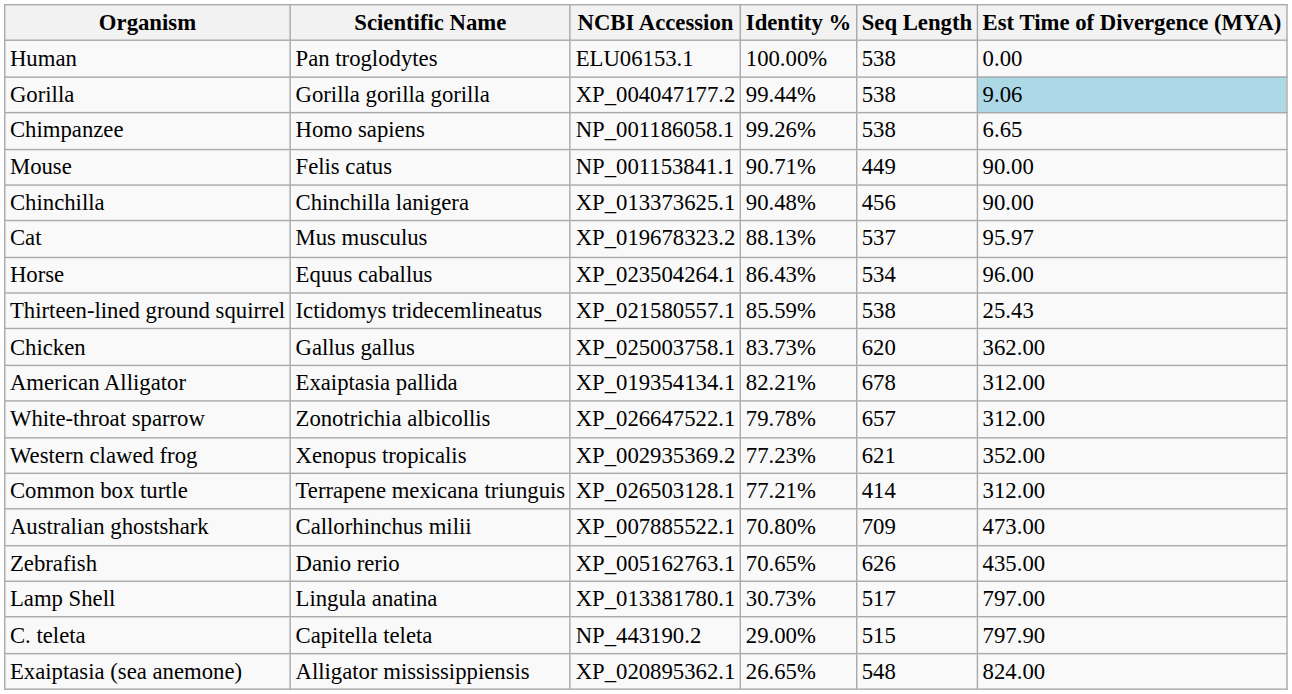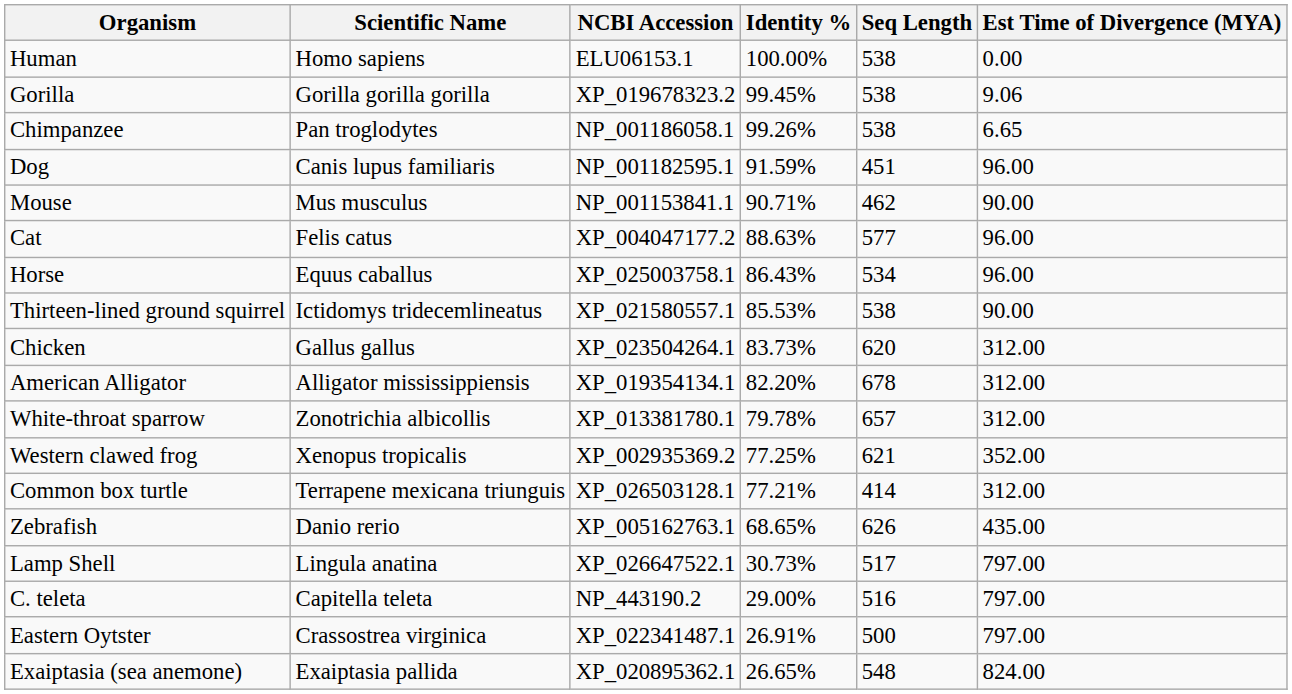 <table class="wikitable">
 <tr>
 <th>Organism</th>
 <th>Scientific Name</th>
 <th>NCBI Accession</th>
 <th>Identity %</th>
 <th>Seq Length</th>
 <th>Est Time of Divergence (MYA)</th>
 </tr>
 <tr>
 <td>Human</td>
-<td>Pan troglodytes</td>
+<td>Homo sapiens</td>
 <td>ELU06153.1</td>
 <td>100.00%</td>
 <td>538</td>
 <td>0.00</td>
 </tr>
 <tr>
 <td>Gorilla</td>
 <td>Gorilla gorilla gorilla</td>
-<td>XP_004047177.2</td>
-<td>99.44%</td>
+<td>XP_019678323.2</td>
+<td>99.45%</td>
 <td>538</td>
-<td style="background: lightblue;">9.06</td>
+<td>9.06</td>
 </tr>
 <tr>
 <td>Chimpanzee</td>
-<td>Homo sapiens</td>
+<td>Pan troglodytes</td>
 <td>NP_001186058.1</td>
 <td>99.26%</td>
 <td>538</td>
 <td>6.65</td>
 </tr>
 <tr>
+<td>Dog</td>
+<td>Canis lupus familiaris</td>
+<td>NP_001182595.1</td>
+<td>91.59%</td>
+<td>451</td>
+<td>96.00</td>
+</tr>
+<tr>
 <td>Mouse</td>
-<td>Felis catus</td>
+<td>Mus musculus</td>
 <td>NP_001153841.1</td>
 <td>90.71%</td>
-<td>449</td>
-<td>90.00</td>
-</tr>
-<tr>
-<td>Chinchilla</td>
-<td>Chinchilla lanigera</td>
-<td>XP_013373625.1</td>
-<td>90.48%</td>
-<td>456</td>
+<td>462</td>
 <td>90.00</td>
 </tr>
 <tr>
 <td>Cat</td>
-<td>Mus musculus</td>
-<td>XP_019678323.2</td>
-<td>88.13%</td>
-<td>537</td>
-<td>95.97</td>
+<td>Felis catus</td>
+<td>XP_004047177.2</td>
+<td>88.63%</td>
+<td>577</td>
+<td>96.00</td>
 </tr>
 <tr>
 <td>Horse</td>
 <td>Equus caballus</td>
-<td>XP_023504264.1</td>
+<td>XP_025003758.1</td>
 <td>86.43%</td>
 <td>534</td>
 <td>96.00</td>
 </tr>
 <tr>
 <td>Thirteen-lined ground squirrel</td>
 <td>Ictidomys tridecemlineatus</td>
 <td>XP_021580557.1</td>
-<td>85.59%</td>
+<td>85.53%</td>
 <td>538</td>
-<td>25.43</td>
+<td>90.00</td>
 </tr>
 <tr>
 <td>Chicken</td>
 <td>Gallus gallus</td>
-<td>XP_025003758.1</td>
+<td>XP_023504264.1</td>
 <td>83.73%</td>
 <td>620</td>
-<td>362.00</td>
+<td>312.00</td>
 </tr>
 <tr>
 <td>American Alligator</td>
-<td>Exaiptasia pallida</td>
+<td>Alligator mississippiensis</td>
 <td>XP_019354134.1</td>
-<td>82.21%</td>
+<td>82.20%</td>
 <td>678</td>
 <td>312.00</td>
 </tr>
 <tr>
 <td>White-throat sparrow</td>
 <td>Zonotrichia albicollis</td>
-<td>XP_026647522.1</td>
+<td>XP_013381780.1</td>
 <td>79.78%</td>
 <td>657</td>
 <td>312.00</td>
 </tr>
 <tr>
 <td>Western clawed frog</td>
 <td>Xenopus tropicalis</td>
 <td>XP_002935369.2</td>
-<td>77.23%</td>
+<td>77.25%</td>
 <td>621</td>
 <td>352.00</td>
 </tr>
 <tr>
 <td>Common box turtle</td>
 <td>Terrapene mexicana triunguis</td>
 <td>XP_026503128.1</td>
 <td>77.21%</td>
 <td>414</td>
 <td>312.00</td>
 </tr>
 <tr>
-<td>Australian ghostshark</td>
-<td>Callorhinchus milii</td>
-<td>XP_007885522.1</td>
-<td>70.80%</td>
-<td>709</td>
-<td>473.00</td>
-</tr>
-<tr>
 <td>Zebrafish</td>
 <td>Danio rerio</td>
 <td>XP_005162763.1</td>
-<td>70.65%</td>
+<td>68.65%</td>
 <td>626</td>
 <td>435.00</td>
 </tr>
 <tr>
 <td>Lamp Shell</td>
 <td>Lingula anatina</td>
-<td>XP_013381780.1</td>
+<td>XP_026647522.1</td>
 <td>30.73%</td>
 <td>517</td>
 <td>797.00</td>
 </tr>
 <tr>
 <td>C. teleta</td>
 <td>Capitella teleta</td>
 <td>NP_443190.2</td>
 <td>29.00%</td>
-<td>515</td>
-<td>797.90</td>
+<td>516</td>
+<td>797.00</td>
+</tr>
+<tr>
+<td>Eastern Oytster</td>
+<td>Crassostrea virginica</td>
+<td>XP_022341487.1</td>
+<td>26.91%</td>
+<td>500</td>
+<td>797.00</td>
 </tr>
 <tr>
 <td>Exaiptasia (sea anemone)</td>
-<td>Alligator mississippiensis</td>
+<td>Exaiptasia pallida</td>
 <td>XP_020895362.1</td>
 <td>26.65%</td>
 <td>548</td>
 <td>824.00</td>
 </tr>
 </table>
